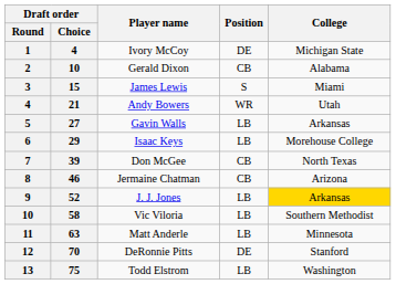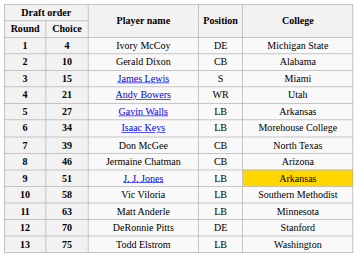 <table class="wikitable" style="font-size:95%; text-align:center">
 <tr>
 <th width="120" colspan="2">Draft order</th>
 <th width="160" rowspan="2">Player name</th>
 <th width="60"  rowspan="2">Position</th>
 <th width="160" rowspan="2">College</th>
 </tr>
 <tr>
 <th>Round</th>
 <th>Choice</th>
 </tr>
 <tr>
 <th>1</th>
 <th>4</th>
 <td>Ivory McCoy</td>
 <td>DE</td>
 <td>Michigan State</td>
 </tr>
 <tr>
 <th>2</th>
 <th>10</th>
 <td>Gerald Dixon</td>
 <td>CB</td>
 <td>Alabama</td>
 </tr>
 <tr>
 <th>3</th>
 <th>15</th>
 <td><a href='#'>James Lewis</a></td>
 <td>S</td>
 <td>Miami</td>
 </tr>
 <tr>
 <th>4</th>
 <th>21</th>
 <td><a href='#'>Andy Bowers</a></td>
 <td>WR</td>
 <td>Utah</td>
 </tr>
 <tr>
 <th>5</th>
 <th>27</th>
 <td><a href='#'>Gavin Walls</a></td>
 <td>LB</td>
 <td>Arkansas</td>
 </tr>
 <tr>
 <th>6</th>
-<th>29</th>
+<th>34</th>
 <td><a href='#'>Isaac Keys</a></td>
 <td>LB</td>
 <td>Morehouse College</td>
 </tr>
 <tr>
 <th>7</th>
 <th>39</th>
 <td>Don McGee</td>
 <td>CB</td>
 <td>North Texas</td>
 </tr>
 <tr>
 <th>8</th>
 <th>46</th>
 <td>Jermaine Chatman</td>
 <td>CB</td>
 <td>Arizona</td>
 </tr>
 <tr>
 <th>9</th>
-<th>52</th>
+<th>51</th>
 <td><a href='#'>J. J. Jones</a></td>
 <td>LB</td>
 <td style="background: gold;">Arkansas</td>
 </tr>
 <tr>
 <th>10</th>
 <th>58</th>
 <td>Vic Viloria</td>
 <td>LB</td>
 <td>Southern Methodist</td>
 </tr>
 <tr>
 <th>11</th>
 <th>63</th>
 <td>Matt Anderle</td>
 <td>LB</td>
 <td>Minnesota</td>
 </tr>
 <tr>
 <th>12</th>
 <th>70</th>
 <td>DeRonnie Pitts</td>
 <td>DE</td>
 <td>Stanford</td>
 </tr>
 <tr>
 <th>13</th>
 <th>75</th>
 <td>Todd Elstrom</td>
 <td>LB</td>
 <td>Washington</td>
 </tr>
 </table>
